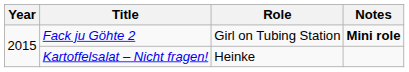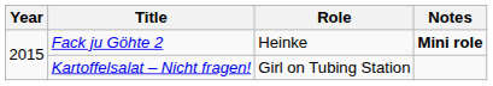 <table class="wikitable sortable">
 <tr>
 <th>Year</th>
 <th>Title</th>
 <th>Role</th>
 <th>Notes</th>
 </tr>
 <tr>
 <td rowspan="2">2015</td>
 <td><em><a href='#'>Fack ju Göhte 2</a></em></td>
-<td>Girl on Tubing Station</td>
+<td>Heinke</td>
 <td><strong>Mini role</strong></td>
 </tr>
 <tr>
 <td><em><a href='#'>Kartoffelsalat – Nicht fragen!</a></em></td>
-<td>Heinke</td>
+<td>Girl on Tubing Station</td>
 <td></td>
 </tr>
 </table>
